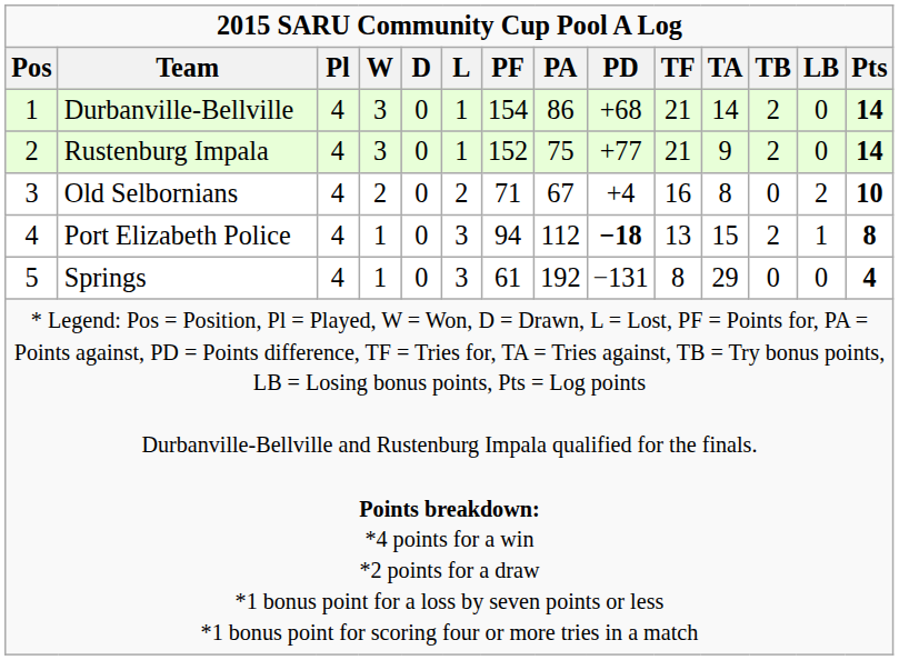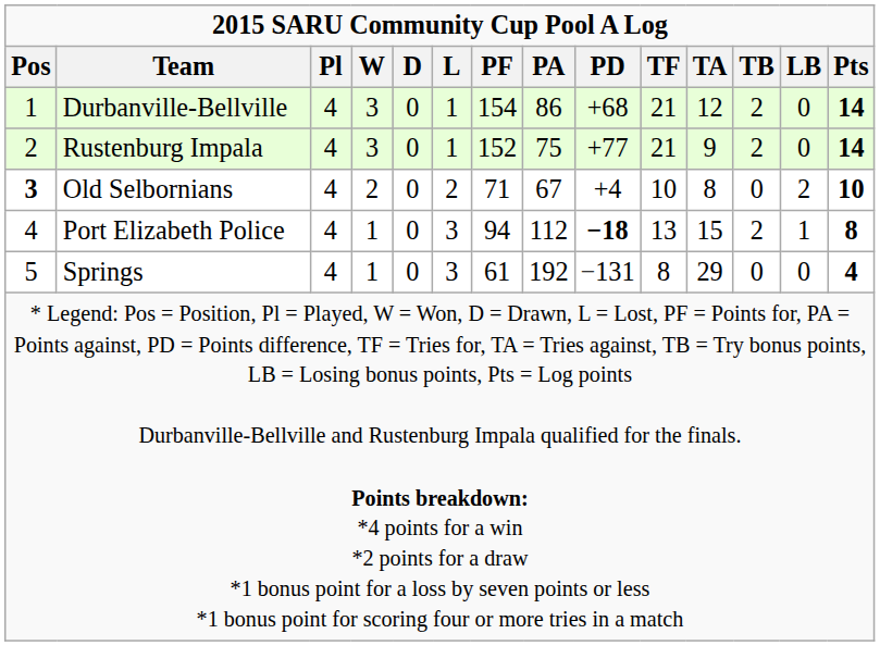 <table class="wikitable" style="text-align:center; line-height:110%; font-size:100%; width:60%;">
 <tr>
 <td colspan="14" cellpadding="0" cellspacing="0"><strong>2015 SARU Community Cup Pool A Log</strong></td>
 </tr>
 <tr>
 <th style="width:5%;">Pos</th>
 <th style="width:35%;">Team</th>
 <th style="width:5%;">Pl</th>
 <th style="width:5%;">W</th>
 <th style="width:5%;">D</th>
 <th style="width:5%;">L</th>
 <th style="width:5%;">PF</th>
 <th style="width:5%;">PA</th>
 <th style="width:5%;">PD</th>
 <th style="width:5%;">TF</th>
 <th style="width:5%;">TA</th>
 <th style="width:5%;">TB</th>
 <th style="width:5%;">LB</th>
 <th style="width:5%;">Pts<br></th>
 </tr>
 <tr bgcolor=#E8FFD8>
 <td>1</td>
 <td align=left>Durbanville-Bellville</td>
 <td>4</td>
 <td>3</td>
 <td>0</td>
 <td>1</td>
 <td>154</td>
 <td>86</td>
 <td>+68</td>
 <td>21</td>
-<td>14</td>
+<td>12</td>
 <td>2</td>
 <td>0</td>
 <td><strong>14</strong></td>
 </tr>
 <tr bgcolor=#E8FFD8>
 <td>2</td>
 <td align=left>Rustenburg Impala</td>
 <td>4</td>
 <td>3</td>
 <td>0</td>
 <td>1</td>
 <td>152</td>
 <td>75</td>
 <td>+77</td>
 <td>21</td>
 <td>9</td>
 <td>2</td>
 <td>0</td>
 <td><strong>14</strong></td>
 </tr>
 <tr bgcolor=#FFFFFF>
-<td>3</td>
+<td><strong>3</strong></td>
 <td align=left>Old Selbornians</td>
 <td>4</td>
 <td>2</td>
 <td>0</td>
 <td>2</td>
 <td>71</td>
 <td>67</td>
 <td>+4</td>
-<td>16</td>
+<td>10</td>
 <td>8</td>
 <td>0</td>
 <td>2</td>
 <td><strong>10</strong></td>
 </tr>
 <tr bgcolor=#FFFFFF>
 <td>4</td>
 <td align=left>Port Elizabeth Police</td>
 <td>4</td>
 <td>1</td>
 <td>0</td>
 <td>3</td>
 <td>94</td>
 <td>112</td>
 <td><strong>−18</strong></td>
 <td>13</td>
 <td>15</td>
 <td>2</td>
 <td>1</td>
 <td><strong>8</strong></td>
 </tr>
 <tr bgcolor=#FFFFFF>
 <td>5</td>
 <td align=left>Springs</td>
 <td>4</td>
 <td>1</td>
 <td>0</td>
 <td>3</td>
 <td>61</td>
 <td>192</td>
 <td>−131</td>
 <td>8</td>
 <td>29</td>
 <td>0</td>
 <td>0</td>
 <td><strong>4</strong></td>
 </tr>
 <tr>
 <td colspan="14" style="border:0px"><small>* Legend: Pos = Position, Pl = Played, W = Won, D = Drawn, L = Lost, PF = Points for, PA = Points against, PD = Points difference, TF = Tries for, TA = Tries against, TB = Try bonus points, LB = Losing bonus points, Pts = Log points<br><br>Durbanville-Bellville and Rustenburg Impala qualified for the finals.<br><br><strong>Points breakdown:</strong><br>*4 points for a win<br>*2 points for a draw<br>*1 bonus point for a loss by seven points or less<br>*1 bonus point for scoring four or more tries in a match</small></td>
 </tr>
 </table>
